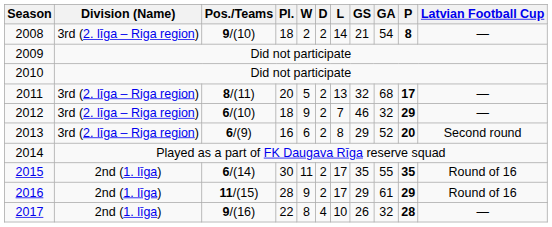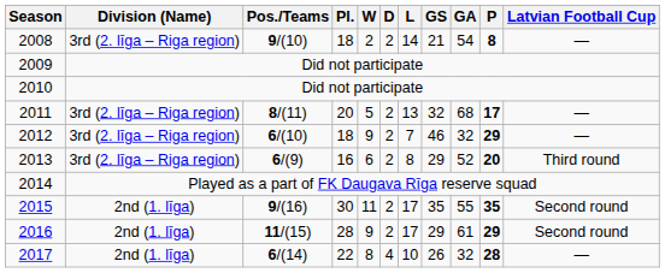 <table class="wikitable">
 <tr>
 <th>Season</th>
 <th>Division (Name)</th>
 <th>Pos./Teams</th>
 <th>Pl.</th>
 <th>W</th>
 <th>D</th>
 <th>L</th>
 <th>GS</th>
 <th>GA</th>
 <th>P</th>
 <th><a href='#'>Latvian Football Cup</a></th>
 </tr>
 <tr>
 <td align=center>2008</td>
 <td align=center>3rd (<a href='#'>2. līga – Riga region</a>)</td>
 <td align=center><strong>9</strong>/(10)</td>
 <td align=center>18</td>
 <td align=center>2</td>
 <td align=center>2</td>
 <td align=center>14</td>
 <td align=center>21</td>
 <td align=center>54</td>
 <td align=center><strong>8</strong></td>
 <td align=center>—</td>
 </tr>
 <tr>
 <td align=center>2009</td>
 <td align=center colspan="10">Did not participate</td>
 </tr>
 <tr>
 <td align=center>2010</td>
 <td align=center colspan="10">Did not participate</td>
 </tr>
 <tr>
 <td align=center>2011</td>
 <td align=center>3rd (<a href='#'>2. līga – Riga region</a>)</td>
 <td align=center><strong>8</strong>/(11)</td>
 <td align=center>20</td>
 <td align=center>5</td>
 <td align=center>2</td>
 <td align=center>13</td>
 <td align=center>32</td>
 <td align=center>68</td>
 <td align=center><strong>17</strong></td>
 <td align=center>—</td>
 </tr>
 <tr>
 <td align=center>2012</td>
 <td align=center>3rd (<a href='#'>2. līga – Riga region</a>)</td>
 <td align=center><strong>6</strong>/(10)</td>
 <td align=center>18</td>
 <td align=center>9</td>
 <td align=center>2</td>
 <td align=center>7</td>
 <td align=center>46</td>
 <td align=center>32</td>
 <td align=center><strong>29</strong></td>
 <td align=center>—</td>
 </tr>
 <tr>
 <td align=center>2013</td>
 <td align=center>3rd (<a href='#'>2. līga – Riga region</a>)</td>
 <td align=center><strong>6</strong>/(9)</td>
 <td align=center>16</td>
 <td align=center>6</td>
 <td align=center>2</td>
 <td align=center>8</td>
 <td align=center>29</td>
 <td align=center>52</td>
 <td align=center><strong>20</strong></td>
-<td align=center>Second round</td>
+<td align=center>Third round</td>
 </tr>
 <tr>
 <td align=center>2014</td>
 <td align=center colspan="10">Played as a part of <a href='#'>FK Daugava Rīga</a> reserve squad</td>
 </tr>
 <tr>
 <td align=center><a href='#'>2015</a></td>
 <td align=center>2nd (<a href='#'>1. līga</a>)</td>
-<td align=center><strong>6</strong>/(14)</td>
+<td align=center><strong>9</strong>/(16)</td>
 <td align=center>30</td>
 <td align=center>11</td>
 <td align=center>2</td>
 <td align=center>17</td>
 <td align=center>35</td>
 <td align=center>55</td>
 <td align=center><strong>35</strong></td>
-<td align=center>Round of 16</td>
+<td align=center>Second round</td>
 </tr>
 <tr>
 <td align=center><a href='#'>2016</a></td>
 <td align=center>2nd (<a href='#'>1. līga</a>)</td>
 <td align=center><strong>11</strong>/(15)</td>
 <td align=center>28</td>
 <td align=center>9</td>
 <td align=center>2</td>
 <td align=center>17</td>
 <td align=center>29</td>
 <td align=center>61</td>
 <td align=center><strong>29</strong></td>
-<td align=center>Round of 16</td>
+<td align=center>Second round</td>
 </tr>
 <tr>
 <td align=center><a href='#'>2017</a></td>
 <td align=center>2nd (<a href='#'>1. līga</a>)</td>
-<td align=center><strong>9</strong>/(16)</td>
+<td align=center><strong>6</strong>/(14)</td>
 <td align=center>22</td>
 <td align=center>8</td>
 <td align=center>4</td>
 <td align=center>10</td>
 <td align=center>26</td>
 <td align=center>32</td>
 <td align=center><strong>28</strong></td>
 <td align=center>—</td>
 </tr>
 </table>
